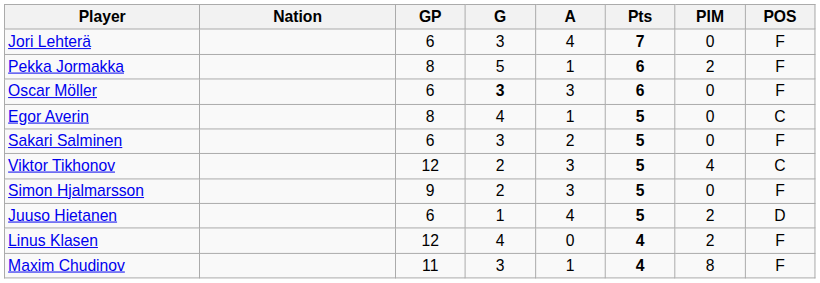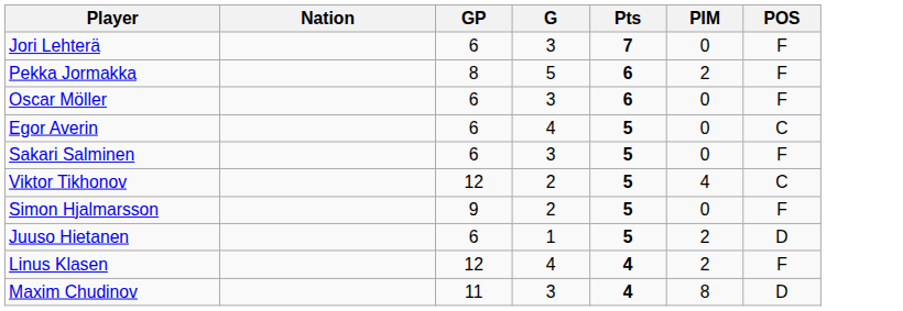 <table class="wikitable sortable" style="text-align:center;">
 <tr>
 <th style="width: 12em;">Player</th>
 <th style="width: 12em;">Nation</th>
 <th style="width: 4em;">GP</th>
 <th style="width: 4em;">G</th>
-<th style="width: 4em;">A</th>
 <th style="width: 4em;">Pts</th>
 <th style="width: 4em;">PIM</th>
 <th style="width: 4em;">POS</th>
 </tr>
 <tr>
 <td style="text-align:left;"><a href='#'>Jori Lehterä</a></td>
 <td></td>
 <td>6</td>
 <td>3</td>
-<td>4</td>
 <td><strong>7</strong></td>
 <td>0</td>
 <td>F</td>
 </tr>
 <tr>
 <td style="text-align:left;"><a href='#'>Pekka Jormakka</a></td>
 <td></td>
 <td>8</td>
 <td>5</td>
-<td>1</td>
 <td><strong>6</strong></td>
 <td>2</td>
 <td>F</td>
 </tr>
 <tr>
 <td style="text-align:left;"><a href='#'>Oscar Möller</a></td>
 <td></td>
 <td>6</td>
-<td><strong>3</strong></td>
 <td>3</td>
 <td><strong>6</strong></td>
 <td>0</td>
 <td>F</td>
 </tr>
 <tr>
 <td style="text-align:left;"><a href='#'>Egor Averin</a></td>
 <td></td>
-<td>8</td>
+<td>6</td>
 <td>4</td>
-<td>1</td>
 <td><strong>5</strong></td>
 <td>0</td>
 <td>C</td>
 </tr>
 <tr>
 <td style="text-align:left;"><a href='#'>Sakari Salminen</a></td>
 <td></td>
 <td>6</td>
 <td>3</td>
-<td>2</td>
 <td><strong>5</strong></td>
 <td>0</td>
 <td>F</td>
 </tr>
 <tr>
 <td style="text-align:left;"><a href='#'>Viktor Tikhonov</a></td>
 <td></td>
 <td>12</td>
 <td>2</td>
-<td>3</td>
 <td><strong>5</strong></td>
 <td>4</td>
 <td>C</td>
 </tr>
 <tr>
 <td style="text-align:left;"><a href='#'>Simon Hjalmarsson</a></td>
 <td></td>
 <td>9</td>
 <td>2</td>
-<td>3</td>
 <td><strong>5</strong></td>
 <td>0</td>
 <td>F</td>
 </tr>
 <tr>
 <td style="text-align:left;"><a href='#'>Juuso Hietanen</a></td>
 <td></td>
 <td>6</td>
 <td>1</td>
-<td>4</td>
 <td><strong>5</strong></td>
 <td>2</td>
 <td>D</td>
 </tr>
 <tr>
 <td style="text-align:left;"><a href='#'>Linus Klasen</a></td>
 <td></td>
 <td>12</td>
 <td>4</td>
-<td>0</td>
 <td><strong>4</strong></td>
 <td>2</td>
 <td>F</td>
 </tr>
 <tr>
 <td style="text-align:left;"><a href='#'>Maxim Chudinov</a></td>
 <td></td>
 <td>11</td>
 <td>3</td>
-<td>1</td>
 <td><strong>4</strong></td>
 <td>8</td>
-<td>F</td>
+<td>D</td>
 </tr>
 </table>
